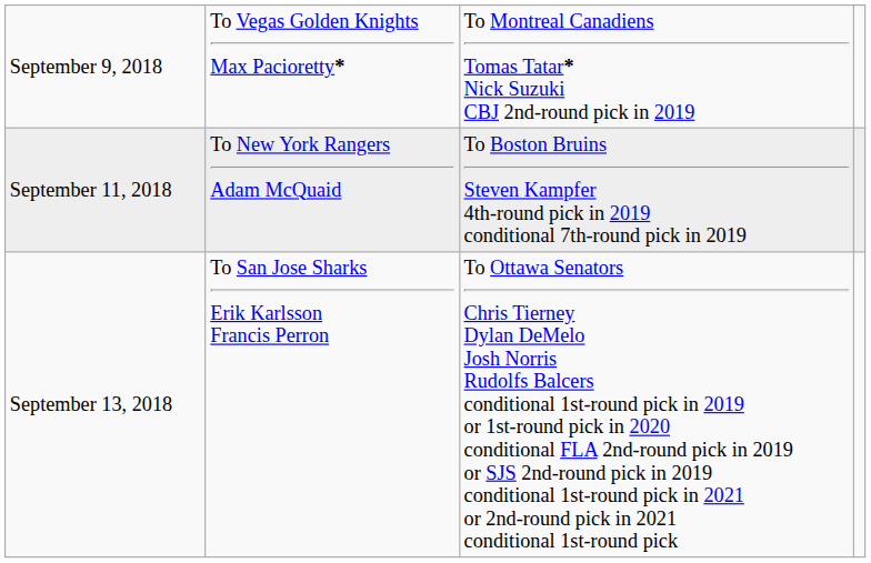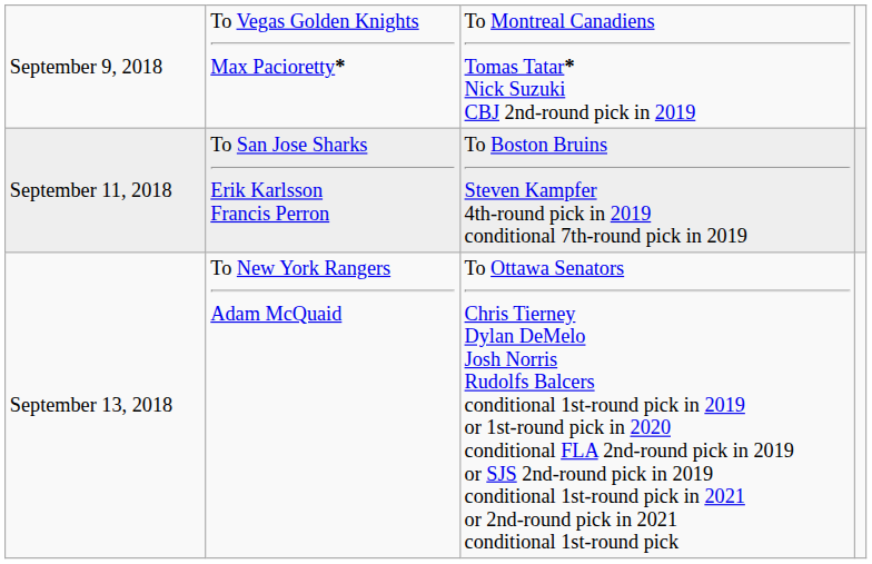 <table class="wikitable" style="border:1px solid #999999; width:680px;">
 <tr>
 <td>September 9, 2018</td>
 <td valign="top">To <a href='#'>Vegas Golden Knights</a><hr><a href='#'>Max Pacioretty</a><span><strong>*</strong></span></td>
 <td valign="top">To <a href='#'>Montreal Canadiens</a><hr><a href='#'>Tomas Tatar</a><span><strong>*</strong></span><br><a href='#'>Nick Suzuki</a><br><a href='#'>CBJ</a> 2nd-round pick in <a href='#'>2019</a></td>
 <td></td>
 </tr>
 <tr bgcolor="eeeeee">
 <td>September 11, 2018</td>
-<td valign="top">To <a href='#'>New York Rangers</a><hr><a href='#'>Adam McQuaid</a></td>
+<td valign="top">To <a href='#'>San Jose Sharks</a><hr><a href='#'>Erik Karlsson</a><br><a href='#'>Francis Perron</a></td>
 <td valign="top">To <a href='#'>Boston Bruins</a><hr><a href='#'>Steven Kampfer</a><br>4th-round pick in <a href='#'>2019</a><br><span>conditional</span> 7th-round pick in 2019</td>
 <td></td>
 </tr>
 <tr>
 <td>September 13, 2018</td>
-<td valign="top">To <a href='#'>San Jose Sharks</a><hr><a href='#'>Erik Karlsson</a><br><a href='#'>Francis Perron</a></td>
+<td valign="top">To <a href='#'>New York Rangers</a><hr><a href='#'>Adam McQuaid</a></td>
 <td valign="top">To <a href='#'>Ottawa Senators</a><hr><a href='#'>Chris Tierney</a><br><a href='#'>Dylan DeMelo</a><br><a href='#'>Josh Norris</a><br><a href='#'>Rudolfs Balcers</a><br><span>conditional</span> 1st-round pick in <a href='#'>2019</a><br>or 1st-round pick in <a href='#'>2020</a><br><span>conditional</span> <a href='#'>FLA</a> 2nd-round pick in 2019<br>or <a href='#'>SJS</a> 2nd-round pick in 2019<br><span>conditional</span> 1st-round pick in <a href='#'>2021</a><br>or 2nd-round pick in 2021<br><span>conditional</span>  1st-round pick</td>
 <td></td>
 </tr>
 </table>
